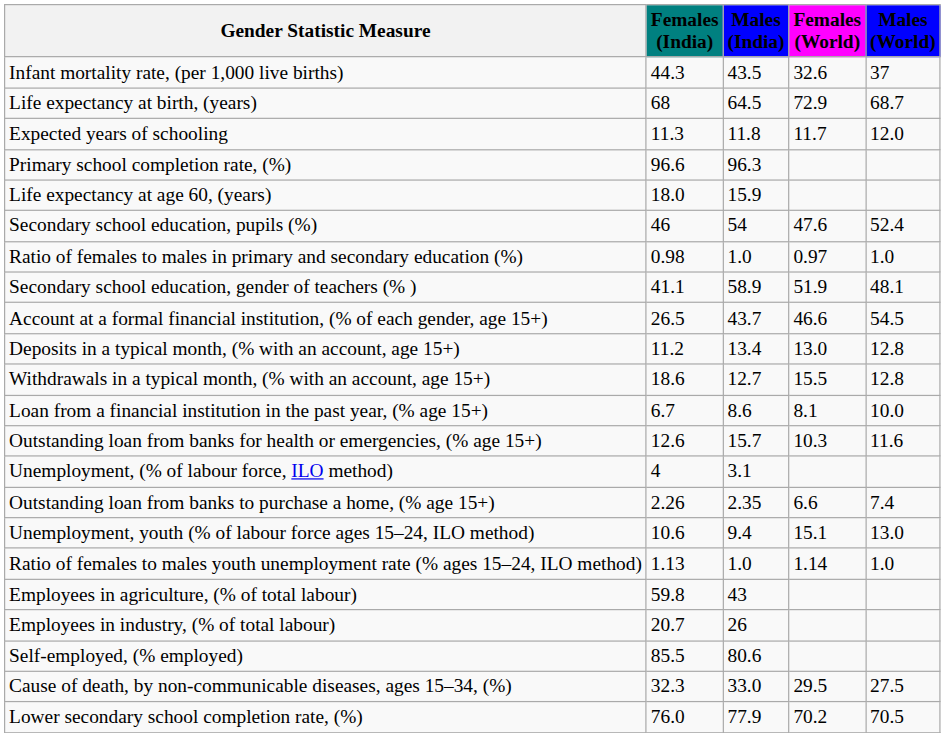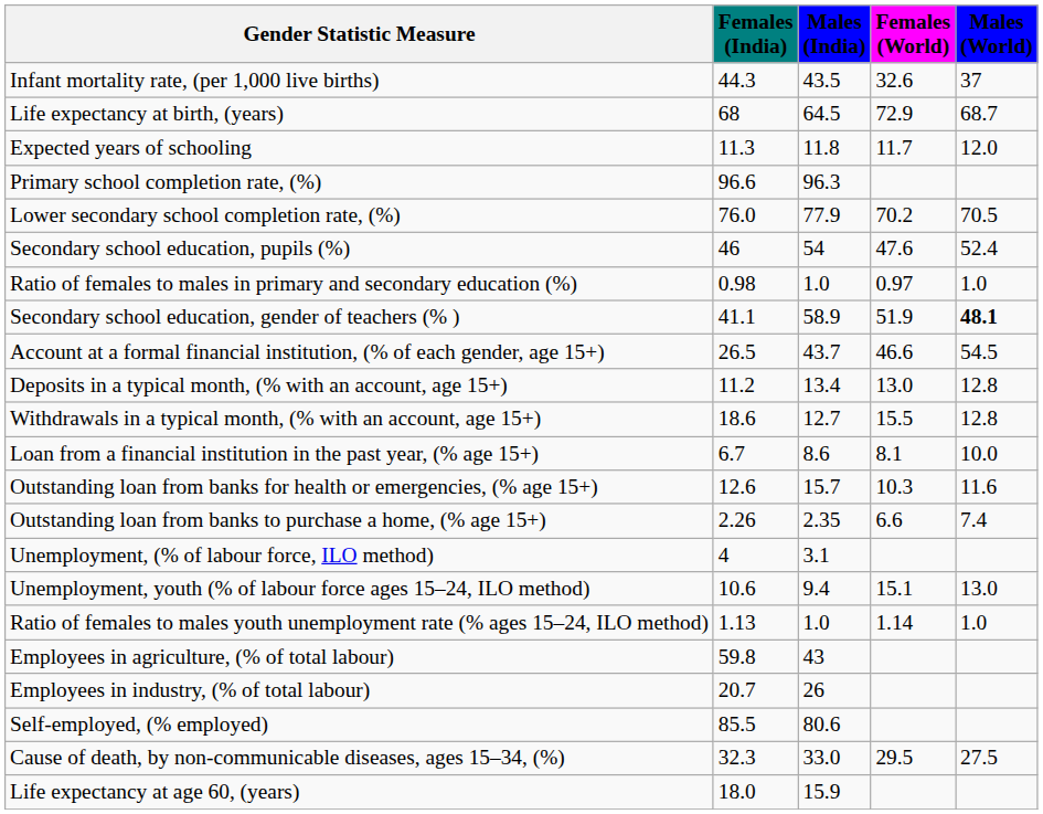 <table class="wikitable sortable">
 <tr>
 <th>Gender Statistic Measure</th>
 <th ! style="background: teal;"><span>Females<br>(India)</span></th>
 <th ! style="background: blue;"><span>Males<br>(India)</span></th>
 <th ! style="background: magenta;"><span>Females<br>(World)</span></th>
 <th ! style="background: blue;"><span>Males<br>(World)</span></th>
 </tr>
 <tr>
 <td>Infant mortality rate, (per 1,000 live births)</td>
 <td>44.3</td>
 <td>43.5</td>
 <td>32.6</td>
 <td>37</td>
 </tr>
 <tr>
 <td>Life expectancy at birth, (years)</td>
 <td>68</td>
 <td>64.5</td>
 <td>72.9</td>
 <td>68.7</td>
 </tr>
 <tr>
 <td>Expected years of schooling</td>
 <td>11.3</td>
 <td>11.8</td>
 <td>11.7</td>
 <td>12.0</td>
 </tr>
 <tr>
 <td>Primary school completion rate, (%)</td>
 <td>96.6</td>
 <td>96.3</td>
 <td></td>
 <td></td>
 </tr>
 <tr>
-<td>Life expectancy at age 60, (years)</td>
-<td>18.0</td>
-<td>15.9</td>
-<td></td>
-<td></td>
+<td>Lower secondary school completion rate, (%)</td>
+<td>76.0</td>
+<td>77.9</td>
+<td>70.2</td>
+<td>70.5</td>
 </tr>
 <tr>
 <td>Secondary school education, pupils (%)</td>
 <td>46</td>
 <td>54</td>
 <td>47.6</td>
 <td>52.4</td>
 </tr>
 <tr>
 <td>Ratio of females to males in primary and secondary education (%)</td>
 <td>0.98</td>
 <td>1.0</td>
 <td>0.97</td>
 <td>1.0</td>
 </tr>
 <tr>
 <td>Secondary school education, gender of teachers (% )</td>
 <td>41.1</td>
 <td>58.9</td>
 <td>51.9</td>
-<td>48.1</td>
+<td><strong>48.1</strong></td>
 </tr>
 <tr>
 <td>Account at a formal financial institution, (% of each gender, age 15+)</td>
 <td>26.5</td>
 <td>43.7</td>
 <td>46.6</td>
 <td>54.5</td>
 </tr>
 <tr>
 <td>Deposits in a typical month, (% with an account, age 15+)</td>
 <td>11.2</td>
 <td>13.4</td>
 <td>13.0</td>
 <td>12.8</td>
 </tr>
 <tr>
 <td>Withdrawals in a typical month, (% with an account, age 15+)</td>
 <td>18.6</td>
 <td>12.7</td>
 <td>15.5</td>
 <td>12.8</td>
 </tr>
 <tr>
 <td>Loan from a financial institution in the past year, (% age 15+)</td>
 <td>6.7</td>
 <td>8.6</td>
 <td>8.1</td>
 <td>10.0</td>
 </tr>
 <tr>
 <td>Outstanding loan from banks for health or emergencies, (% age 15+)</td>
 <td>12.6</td>
 <td>15.7</td>
 <td>10.3</td>
 <td>11.6</td>
 </tr>
 <tr>
+<td>Outstanding loan from banks to purchase a home, (% age 15+)</td>
+<td>2.26</td>
+<td>2.35</td>
+<td>6.6</td>
+<td>7.4</td>
+</tr>
+<tr>
 <td>Unemployment, (% of labour force, <a href='#'>ILO</a> method)</td>
 <td>4</td>
 <td>3.1</td>
 <td></td>
 <td></td>
-</tr>
-<tr>
-<td>Outstanding loan from banks to purchase a home, (% age 15+)</td>
-<td>2.26</td>
-<td>2.35</td>
-<td>6.6</td>
-<td>7.4</td>
 </tr>
 <tr>
 <td>Unemployment, youth (% of labour force ages 15–24, ILO method)</td>
 <td>10.6</td>
 <td>9.4</td>
 <td>15.1</td>
 <td>13.0</td>
 </tr>
 <tr>
 <td>Ratio of females to males youth unemployment rate (% ages 15–24, ILO method)</td>
 <td>1.13</td>
 <td>1.0</td>
 <td>1.14</td>
 <td>1.0</td>
 </tr>
 <tr>
 <td>Employees in agriculture, (% of total labour)</td>
 <td>59.8</td>
 <td>43</td>
 <td></td>
 <td></td>
 </tr>
 <tr>
 <td>Employees in industry, (% of total labour)</td>
 <td>20.7</td>
 <td>26</td>
 <td></td>
 <td></td>
 </tr>
 <tr>
 <td>Self-employed, (% employed)</td>
 <td>85.5</td>
 <td>80.6</td>
 <td></td>
 <td></td>
 </tr>
 <tr>
 <td>Cause of death, by non-communicable diseases, ages 15–34, (%)</td>
 <td>32.3</td>
 <td>33.0</td>
 <td>29.5</td>
 <td>27.5</td>
 </tr>
 <tr>
-<td>Lower secondary school completion rate, (%)</td>
-<td>76.0</td>
-<td>77.9</td>
-<td>70.2</td>
-<td>70.5</td>
+<td>Life expectancy at age 60, (years)</td>
+<td>18.0</td>
+<td>15.9</td>
+<td></td>
+<td></td>
 </tr>
 <tr>
 </tr>
 </table>
